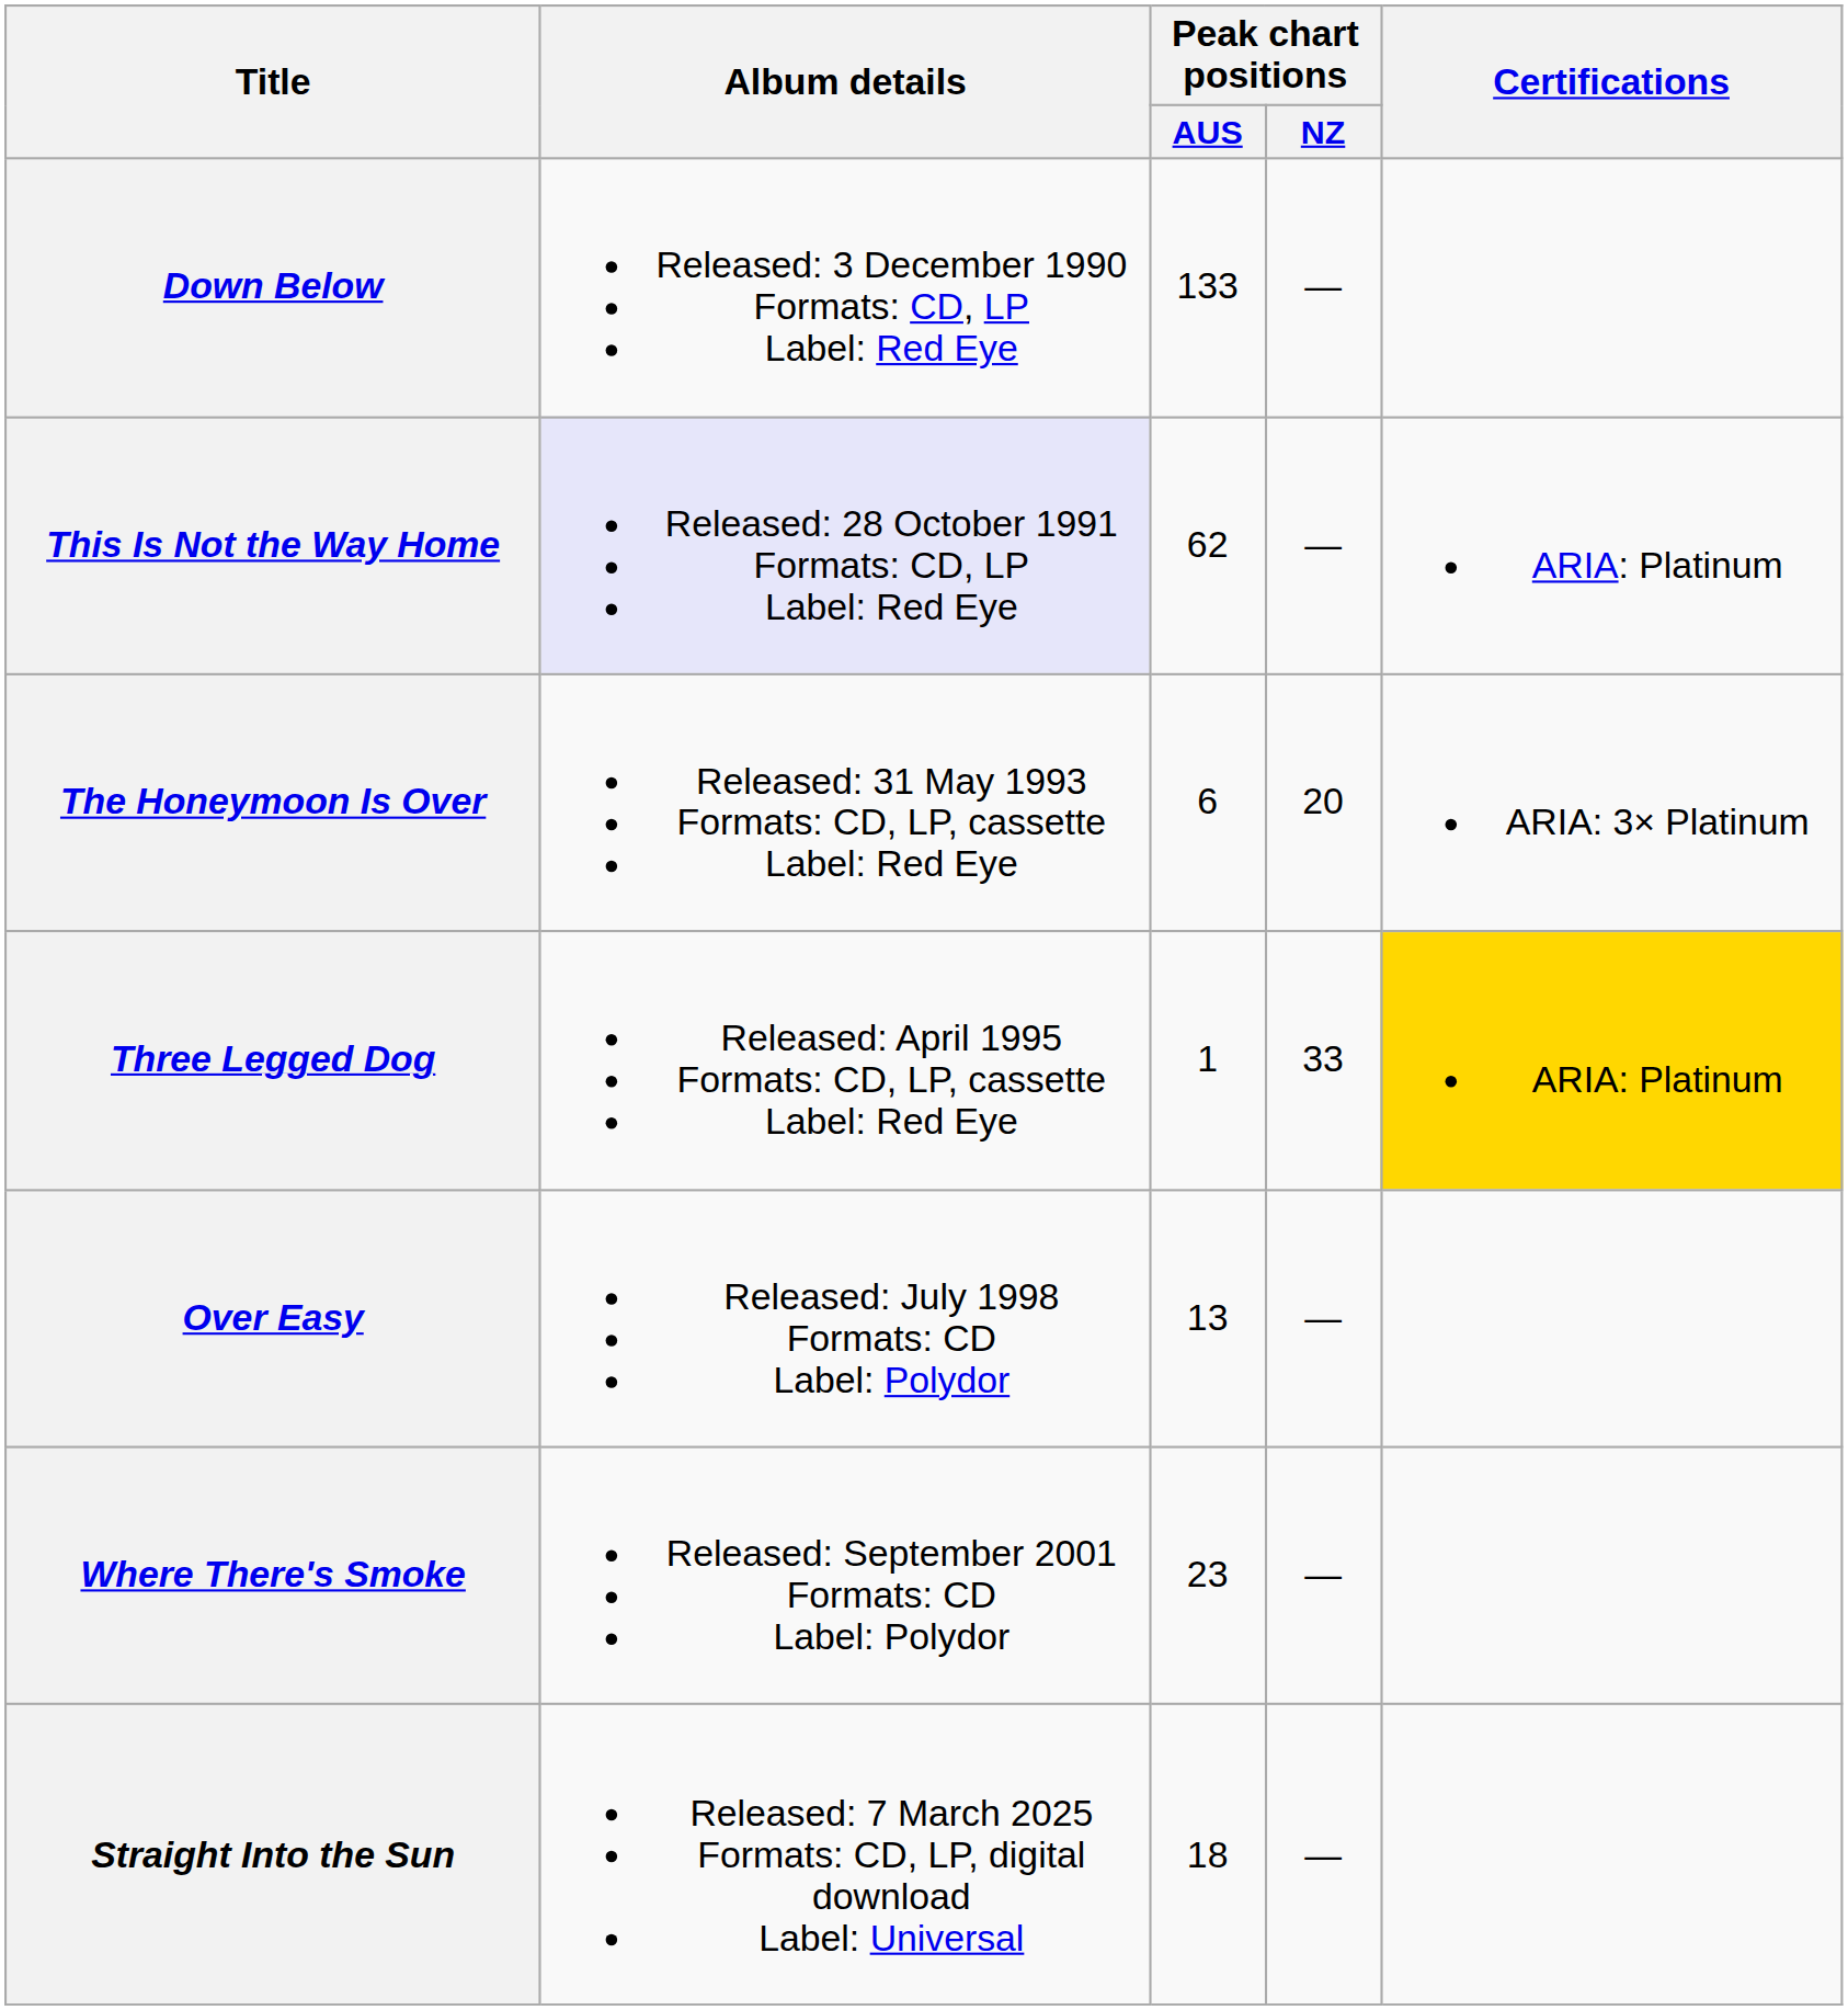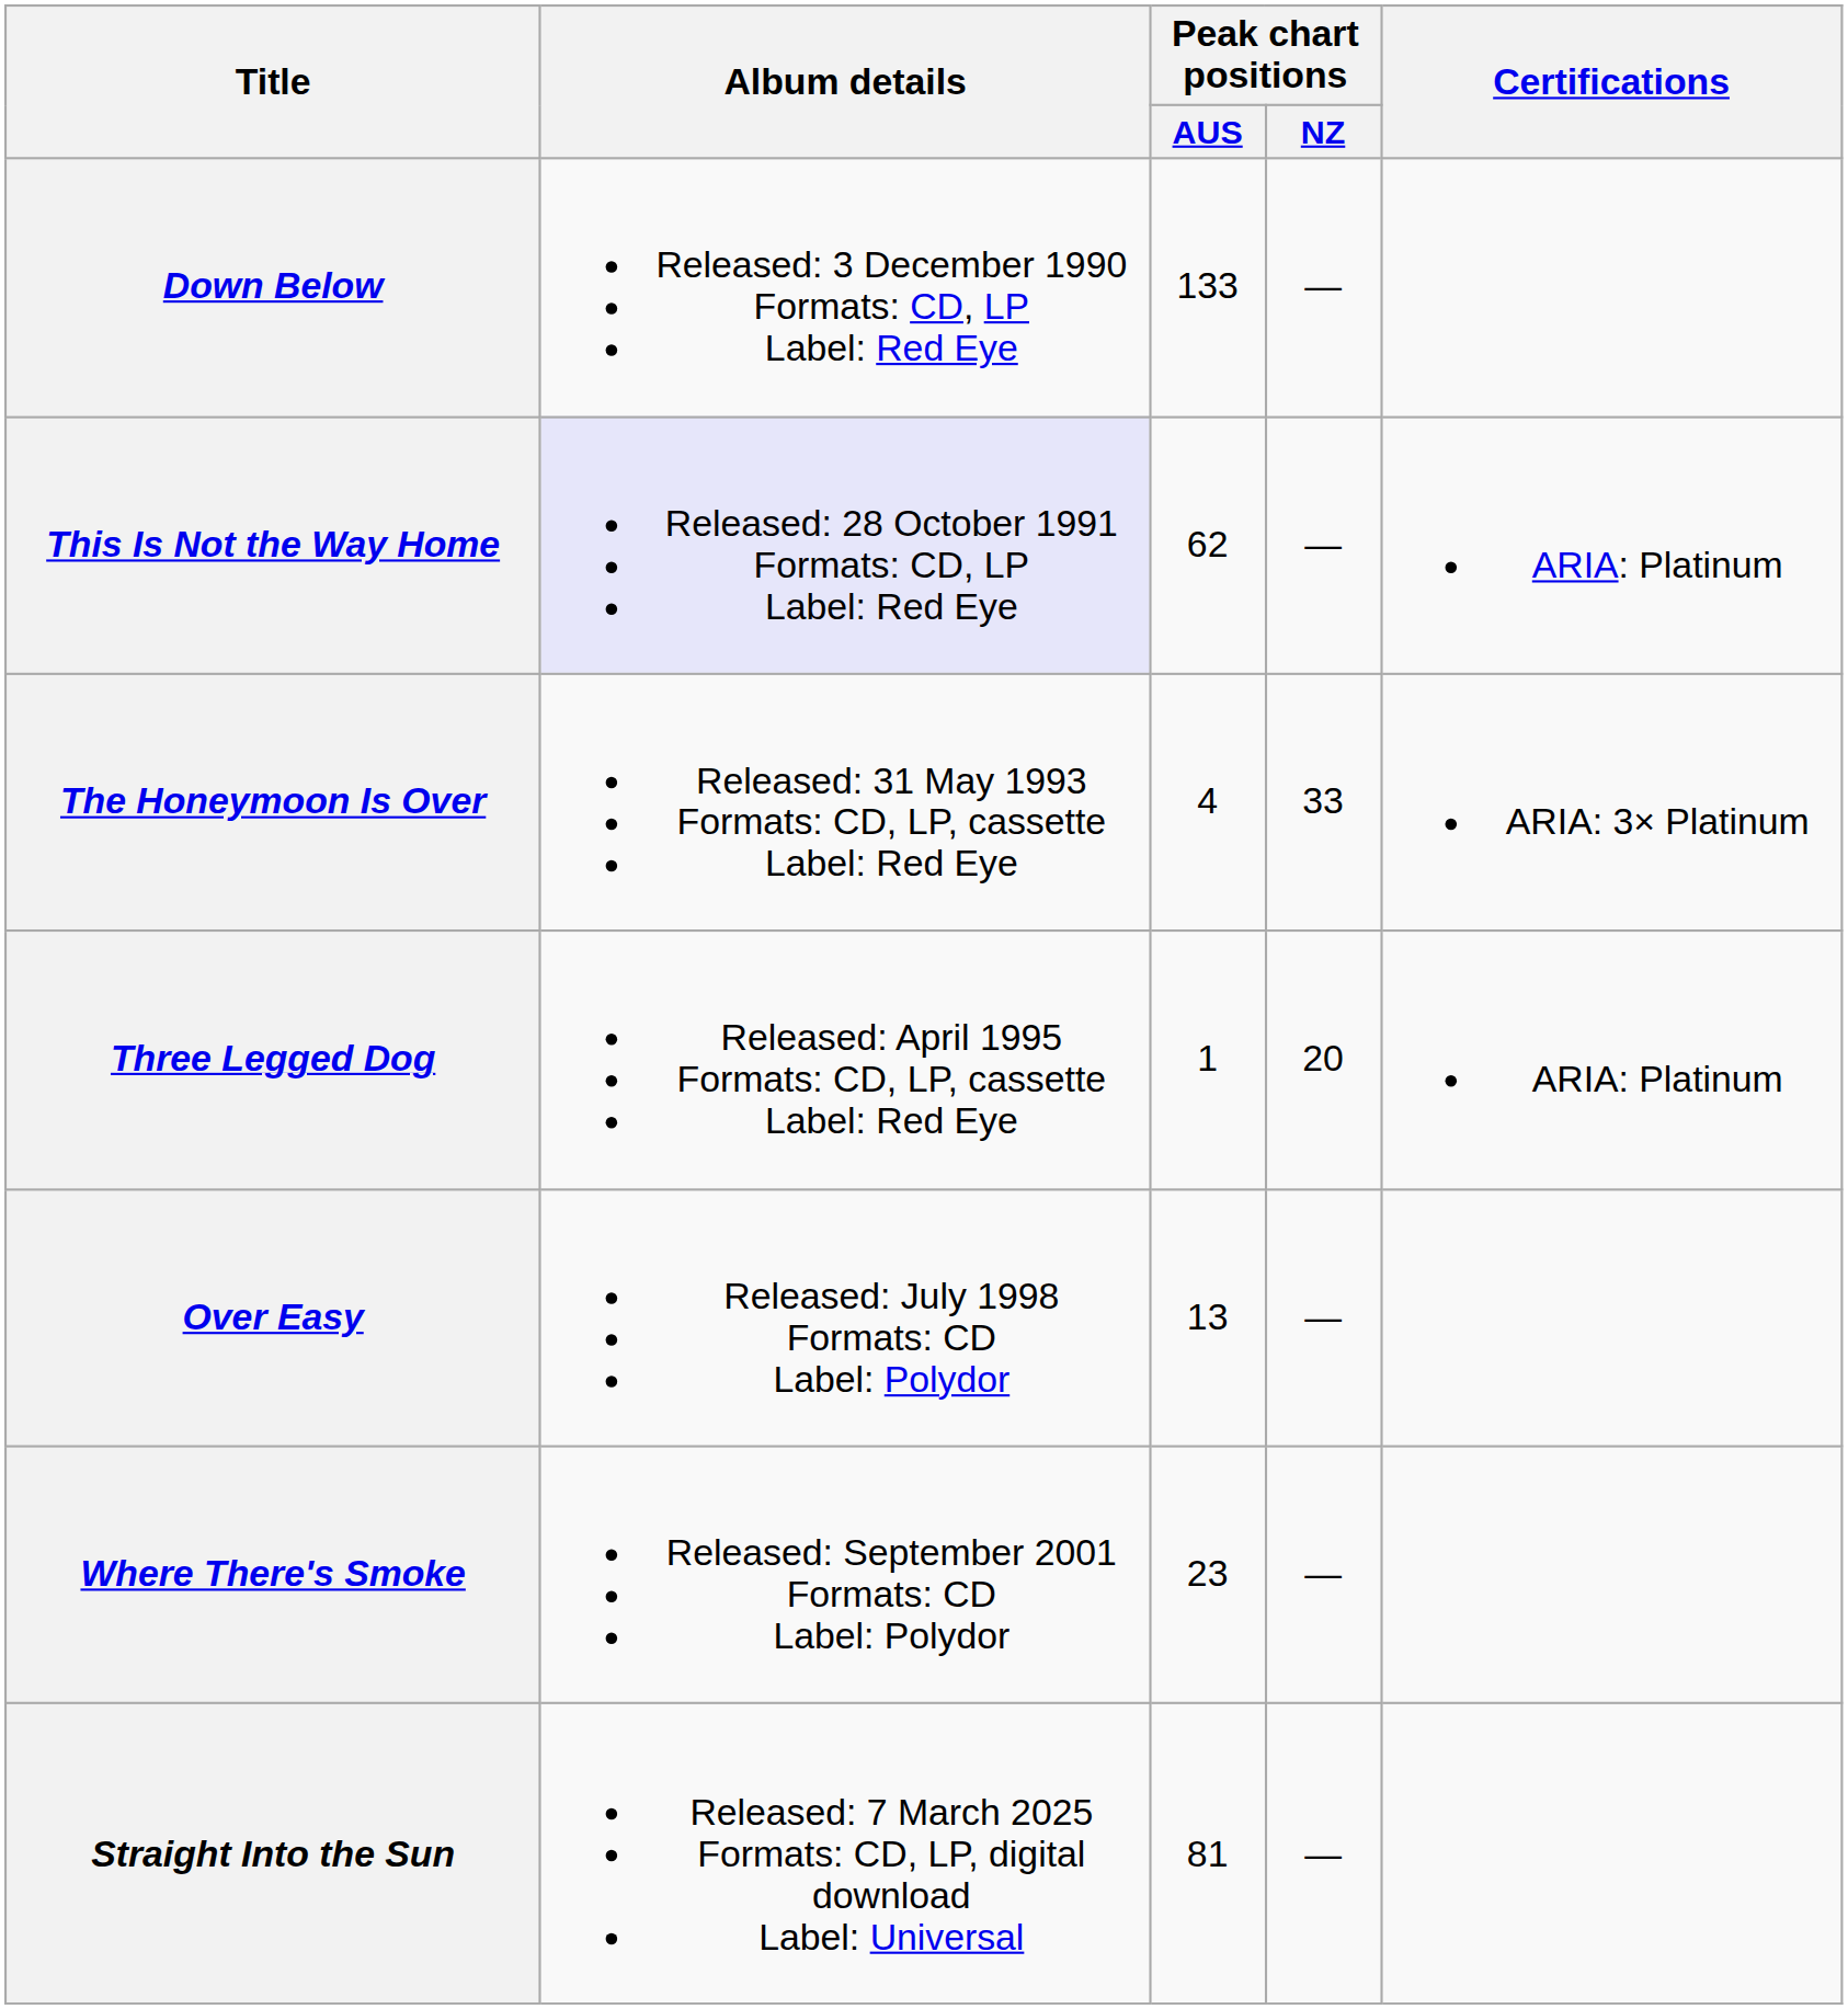 <table class="wikitable plainrowheaders" style="text-align:center;">
 <tr>
 <th scope="col" rowspan="2" style="width:14em;">Title</th>
 <th scope="col" rowspan="2" style="width:16em;">Album details</th>
 <th scope="col" colspan="2">Peak chart positions</th>
 <th scope="col" rowspan="2" style="width:12em;"><a href='#'>Certifications</a></th>
 </tr>
 <tr>
 <th scope="col" style="width:3em;font-size:90%;"><a href='#'>AUS</a><br></th>
 <th scope="col" style="width:3em;font-size:90%;"><a href='#'>NZ</a><br></th>
 </tr>
 <tr>
 <th scope="row"><em><a href='#'>Down Below</a></em></th>
 <td><br><ul><li>Released: 3 December 1990</li><li>Formats: <a href='#'>CD</a>, <a href='#'>LP</a></li><li>Label: <a href='#'>Red Eye</a></li></ul></td>
 <td>133</td>
 <td>—</td>
 <td></td>
 </tr>
 <tr>
 <th scope="row"><em><a href='#'>This Is Not the Way Home</a></em></th>
 <td style="background: lavender;"><br><ul><li>Released: 28 October 1991</li><li>Formats: CD, LP</li><li>Label: Red Eye</li></ul></td>
 <td>62</td>
 <td>—</td>
 <td><br><ul><li><a href='#'>ARIA</a>: Platinum</li></ul></td>
 </tr>
 <tr>
 <th scope="row"><em><a href='#'>The Honeymoon Is Over</a></em></th>
 <td><br><ul><li>Released: 31 May 1993</li><li>Formats: CD, LP, cassette</li><li>Label: Red Eye</li></ul></td>
-<td>6</td>
-<td>20</td>
+<td>4</td>
+<td>33</td>
 <td><br><ul><li>ARIA: 3× Platinum</li></ul></td>
 </tr>
 <tr>
 <th scope="row"><em><a href='#'>Three Legged Dog</a></em></th>
 <td><br><ul><li>Released: April 1995</li><li>Formats: CD, LP, cassette</li><li>Label: Red Eye</li></ul></td>
 <td>1</td>
-<td>33</td>
-<td style="background: gold;"><br><ul><li>ARIA: Platinum</li></ul></td>
+<td>20</td>
+<td><br><ul><li>ARIA: Platinum</li></ul></td>
 </tr>
 <tr>
 <th scope="row"><em><a href='#'>Over Easy</a></em></th>
 <td><br><ul><li>Released: July 1998</li><li>Formats: CD</li><li>Label: <a href='#'>Polydor</a></li></ul></td>
 <td>13</td>
 <td>—</td>
 <td></td>
 </tr>
 <tr>
 <th scope="row"><em><a href='#'>Where There's Smoke</a></em></th>
 <td><br><ul><li>Released: September 2001</li><li>Formats: CD</li><li>Label: Polydor</li></ul></td>
 <td>23</td>
 <td>—</td>
 <td></td>
 </tr>
 <tr>
 <th scope="row"><em>Straight Into the Sun</em></th>
 <td><br><ul><li>Released: 7 March 2025</li><li>Formats: CD, LP, digital download</li><li>Label: <a href='#'>Universal</a></li></ul></td>
-<td>18<br></td>
+<td>81<br></td>
 <td>—</td>
 <td></td>
 </tr>
 </table>
